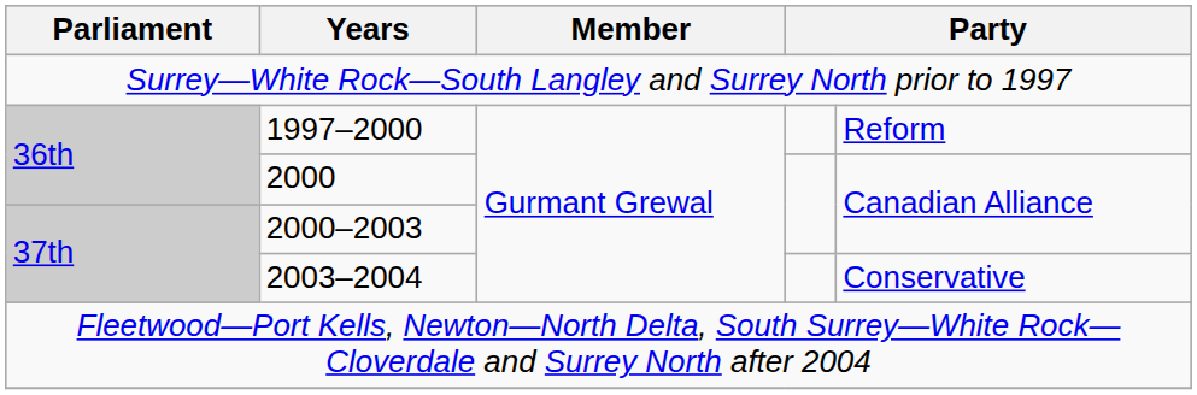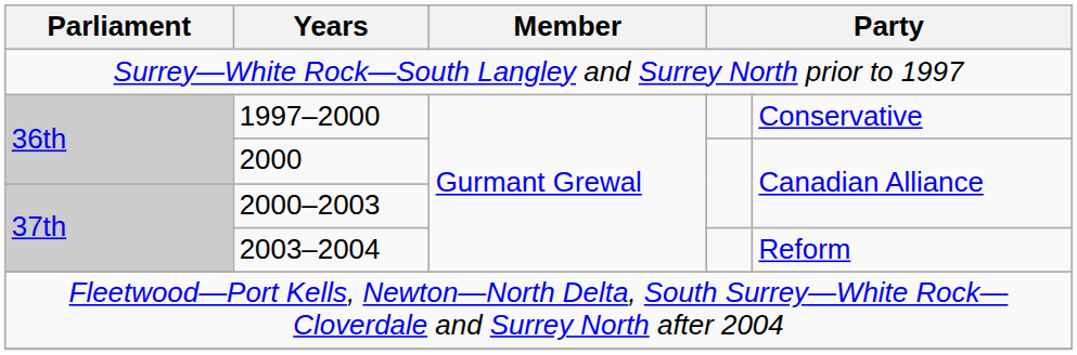 <table class=wikitable>
 <tr>
 <th scope="col">Parliament</th>
 <th scope="col">Years</th>
 <th scope="col">Member</th>
 <th scope="col" colspan="2">Party</th>
 </tr>
 <tr>
 <td colspan="5" align="center"><em><a href='#'>Surrey—White Rock—South Langley</a> and <a href='#'>Surrey North</a> prior to 1997</em></td>
 </tr>
 <tr>
 <td rowspan="2" bgcolor="CCCCCC"><a href='#'>36th</a></td>
 <td>1997–2000</td>
 <td rowspan="4"><a href='#'>Gurmant Grewal</a></td>
 <td rowspan="1" >   </td>
-<td rowspan="1"><a href='#'>Reform</a></td>
+<td rowspan="1"><a href='#'>Conservative</a></td>
 </tr>
 <tr>
 <td>2000</td>
 <td rowspan="2" >   </td>
 <td rowspan="2"><a href='#'>Canadian Alliance</a></td>
 </tr>
 <tr>
 <td rowspan="2" bgcolor="CCCCCC"><a href='#'>37th</a></td>
 <td>2000–2003</td>
 </tr>
 <tr>
 <td>2003–2004</td>
 <td rowspan="1" >   </td>
-<td rowspan="1"><a href='#'>Conservative</a></td>
+<td rowspan="1"><a href='#'>Reform</a></td>
 </tr>
 <tr>
 <td colspan="5" align="center"><em><a href='#'>Fleetwood—Port Kells</a>, <a href='#'>Newton—North Delta</a>, <a href='#'>South Surrey—White Rock—Cloverdale</a> and <a href='#'>Surrey North</a> after 2004</em></td>
 </tr>
 <tr>
 </tr>
 </table>
